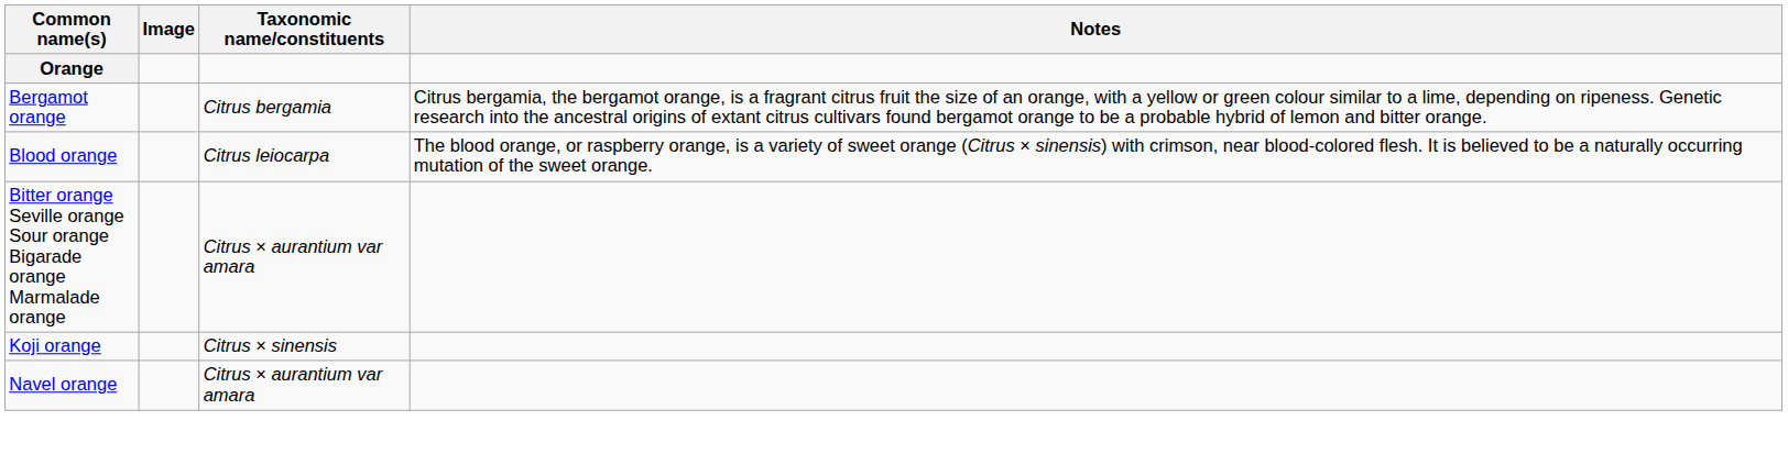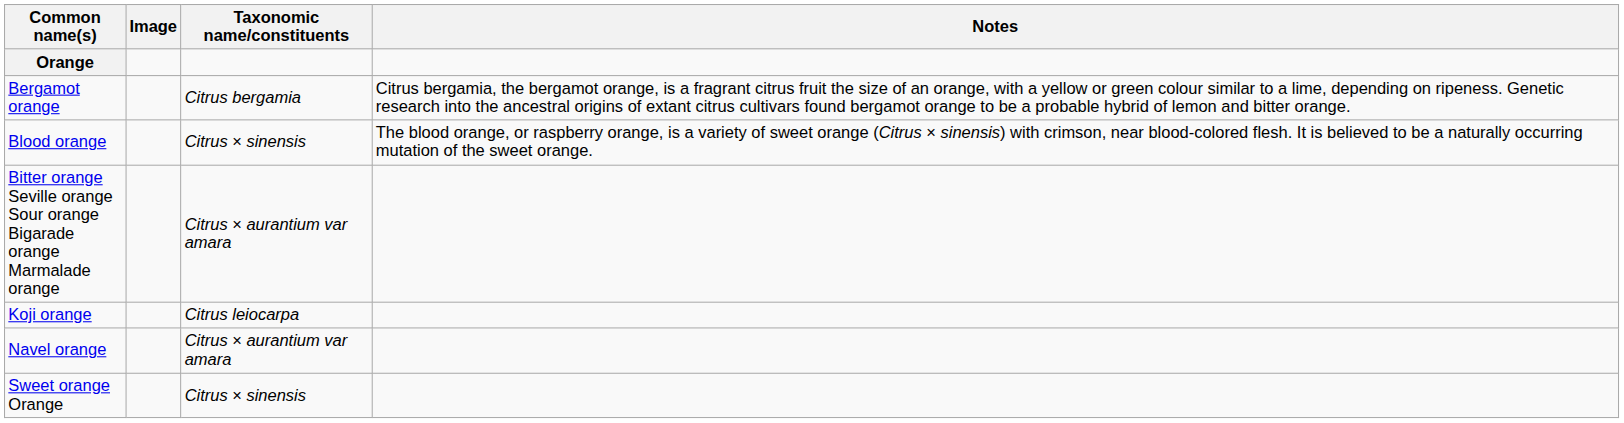 <table class="wikitable sortable">
 <tr>
 <th scope="col">Common<br>name(s)</th>
 <th scope="col">Image</th>
 <th scope="col">Taxonomic<br>name/constituents</th>
 <th scope="col">Notes</th>
 </tr>
 <tr>
 <th scope="row">Orange</th>
 <td></td>
 <td></td>
 <td></td>
 </tr>
 <tr>
 <td scope="row"><a href='#'>Bergamot orange</a></td>
 <td></td>
 <td><em>Citrus bergamia</em></td>
 <td>Citrus bergamia, the bergamot orange, is a fragrant citrus fruit the size of an orange, with a yellow or green colour similar to a lime, depending on ripeness. Genetic research into the ancestral origins of extant citrus cultivars found bergamot orange to be a probable hybrid of lemon and bitter orange.</td>
 </tr>
 <tr>
 <td scope="row"><a href='#'>Blood orange</a></td>
 <td></td>
-<td><em>Citrus leiocarpa</em></td>
+<td><em>Citrus</em> × <em>sinensis</em></td>
 <td>The blood orange, or raspberry orange, is a variety of sweet orange (<em>Citrus</em> × <em>sinensis</em>) with crimson, near blood-colored flesh. It is believed to be a naturally occurring mutation of the sweet orange.</td>
 </tr>
 <tr>
 <td scope="row"><a href='#'>Bitter orange</a><br>Seville orange<br>Sour orange<br>Bigarade orange<br>Marmalade orange</td>
 <td></td>
 <td><em>Citrus</em> × <em>aurantium var amara</em></td>
 <td></td>
 </tr>
 <tr>
 <td scope="row"><a href='#'>Koji orange</a></td>
 <td></td>
-<td><em>Citrus</em> × <em>sinensis</em></td>
+<td><em>Citrus leiocarpa</em></td>
 <td></td>
 </tr>
 <tr>
 <td scope="row"><a href='#'>Navel orange</a></td>
 <td></td>
 <td><em>Citrus</em> × <em>aurantium var amara</em></td>
 <td></td>
 </tr>
+<tr>
+<td scope="row"><a href='#'>Sweet orange</a><br>Orange</td>
+<td></td>
+<td><em>Citrus</em> × <em>sinensis</em></td>
+<td></td>
+</tr>
 </table>
